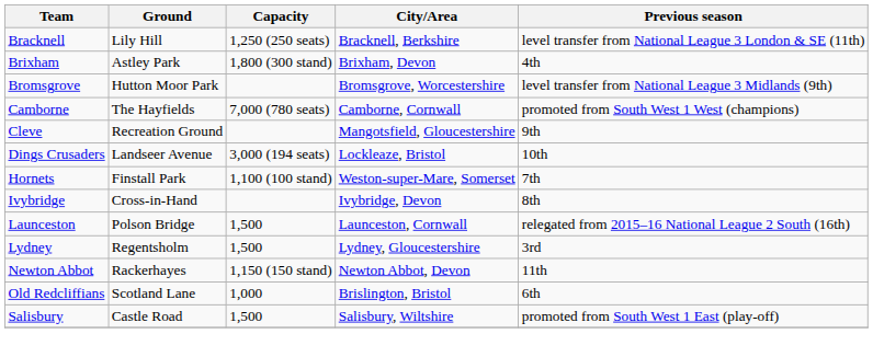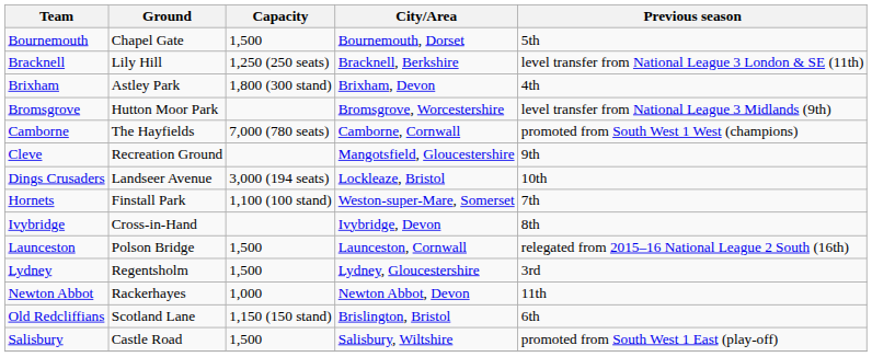 <table class="wikitable sortable">
 <tr>
 <th>Team</th>
 <th>Ground</th>
 <th>Capacity</th>
 <th>City/Area</th>
 <th>Previous season</th>
+</tr>
+<tr>
+<td><a href='#'>Bournemouth</a></td>
+<td>Chapel Gate</td>
+<td>1,500</td>
+<td><a href='#'>Bournemouth</a>, <a href='#'>Dorset</a></td>
+<td>5th</td>
 </tr>
 <tr>
 <td><a href='#'>Bracknell</a></td>
 <td>Lily Hill</td>
 <td>1,250 (250 seats)</td>
 <td><a href='#'>Bracknell</a>, <a href='#'>Berkshire</a></td>
 <td>level transfer from <a href='#'>National League 3 London & SE</a> (11th)</td>
 </tr>
 <tr>
 <td><a href='#'>Brixham</a></td>
 <td>Astley Park</td>
 <td>1,800 (300 stand)</td>
 <td><a href='#'>Brixham</a>, <a href='#'>Devon</a></td>
 <td>4th</td>
 </tr>
 <tr>
 <td><a href='#'>Bromsgrove</a></td>
 <td>Hutton Moor Park</td>
 <td></td>
 <td><a href='#'>Bromsgrove</a>, <a href='#'>Worcestershire</a></td>
 <td>level transfer from <a href='#'>National League 3 Midlands</a> (9th)</td>
 </tr>
 <tr>
 <td><a href='#'>Camborne</a></td>
 <td>The Hayfields</td>
 <td>7,000 (780 seats)</td>
 <td><a href='#'>Camborne</a>, <a href='#'>Cornwall</a></td>
 <td>promoted from <a href='#'>South West 1 West</a> (champions)</td>
 </tr>
 <tr>
 <td><a href='#'>Cleve</a></td>
 <td>Recreation Ground</td>
 <td></td>
 <td><a href='#'>Mangotsfield</a>, <a href='#'>Gloucestershire</a></td>
 <td>9th</td>
 </tr>
 <tr>
 <td><a href='#'>Dings Crusaders</a></td>
 <td>Landseer Avenue</td>
 <td>3,000 (194 seats)</td>
 <td><a href='#'>Lockleaze</a>, <a href='#'>Bristol</a></td>
 <td>10th</td>
 </tr>
 <tr>
 <td><a href='#'>Hornets</a></td>
 <td>Finstall Park</td>
 <td>1,100 (100 stand)</td>
 <td><a href='#'>Weston-super-Mare</a>, <a href='#'>Somerset</a></td>
 <td>7th</td>
 </tr>
 <tr>
 <td><a href='#'>Ivybridge</a></td>
 <td>Cross-in-Hand</td>
 <td></td>
 <td><a href='#'>Ivybridge</a>, <a href='#'>Devon</a></td>
 <td>8th</td>
 </tr>
 <tr>
 <td><a href='#'>Launceston</a></td>
 <td>Polson Bridge</td>
 <td>1,500</td>
 <td><a href='#'>Launceston</a>, <a href='#'>Cornwall</a></td>
 <td>relegated from <a href='#'>2015–16 National League 2 South</a> (16th)</td>
 </tr>
 <tr>
 <td><a href='#'>Lydney</a></td>
 <td>Regentsholm</td>
 <td>1,500</td>
 <td><a href='#'>Lydney</a>, <a href='#'>Gloucestershire</a></td>
 <td>3rd</td>
 </tr>
 <tr>
 <td><a href='#'>Newton Abbot</a></td>
 <td>Rackerhayes</td>
-<td>1,150 (150 stand)</td>
+<td>1,000</td>
 <td><a href='#'>Newton Abbot</a>, <a href='#'>Devon</a></td>
 <td>11th</td>
 </tr>
 <tr>
 <td><a href='#'>Old Redcliffians</a></td>
 <td>Scotland Lane</td>
-<td>1,000</td>
+<td>1,150 (150 stand)</td>
 <td><a href='#'>Brislington</a>, <a href='#'>Bristol</a></td>
 <td>6th</td>
 </tr>
 <tr>
 <td><a href='#'>Salisbury</a></td>
 <td>Castle Road</td>
 <td>1,500</td>
 <td><a href='#'>Salisbury</a>, <a href='#'>Wiltshire</a></td>
 <td>promoted from <a href='#'>South West 1 East</a> (play-off)</td>
 </tr>
 <tr>
 </tr>
 </table>
